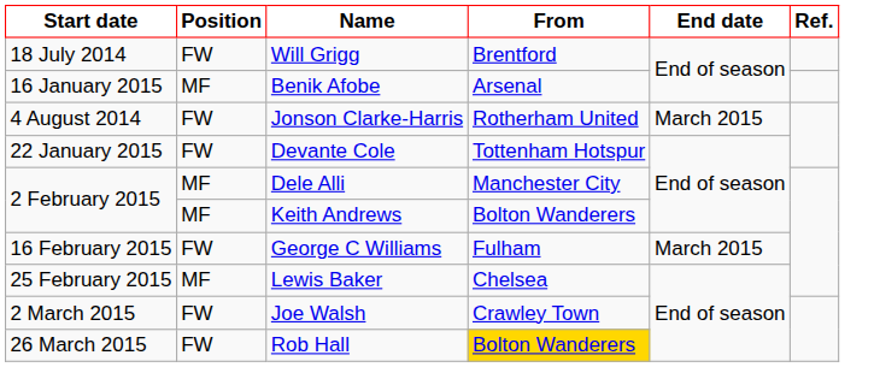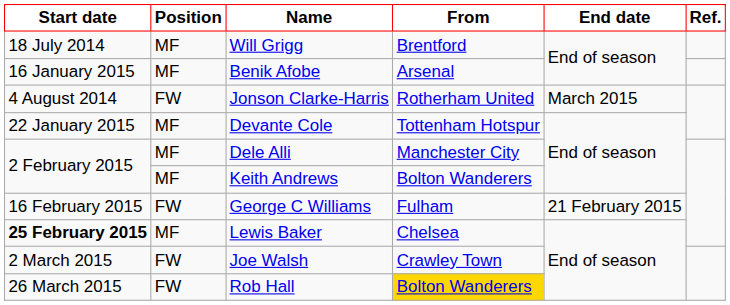 <table class="wikitable">
 <tr>
 <th style="background:#FFFFFF; color:black; border:1px solid red;">Start date</th>
 <th style="background:#FFFFFF; color:black; border:1px solid red;">Position</th>
 <th style="background:#FFFFFF; color:black; border:1px solid red;">Name</th>
 <th style="background:#FFFFFF; color:black; border:1px solid red;">From</th>
 <th style="background:#FFFFFF; color:black; border:1px solid red;">End date</th>
 <th style="background:#FFFFFF; color:black; border:1px solid red;">Ref.</th>
 </tr>
 <tr>
 <td>18 July 2014</td>
-<td>FW</td>
+<td>MF</td>
 <td> <a href='#'>Will Grigg</a></td>
 <td><a href='#'>Brentford</a></td>
 <td rowspan="2">End of season</td>
 <td></td>
 </tr>
 <tr>
 <td>16 January 2015</td>
 <td>MF</td>
 <td> <a href='#'>Benik Afobe</a></td>
 <td><a href='#'>Arsenal</a></td>
 <td></td>
 </tr>
 <tr>
 <td>4 August 2014</td>
 <td>FW</td>
 <td> <a href='#'>Jonson Clarke-Harris</a></td>
 <td><a href='#'>Rotherham United</a></td>
 <td>March 2015</td>
 <td rowspan="2"></td>
 </tr>
 <tr>
 <td>22 January 2015</td>
-<td>FW</td>
+<td>MF</td>
 <td> <a href='#'>Devante Cole</a></td>
 <td><a href='#'>Tottenham Hotspur</a></td>
 <td rowspan="3">End of season</td>
 </tr>
 <tr>
 <td rowspan="2">2 February 2015</td>
 <td>MF</td>
 <td> <a href='#'>Dele Alli</a></td>
 <td><a href='#'>Manchester City</a></td>
 <td rowspan="4"></td>
 </tr>
 <tr>
 <td>MF</td>
 <td> <a href='#'>Keith Andrews</a></td>
 <td><a href='#'>Bolton Wanderers</a></td>
 </tr>
 <tr>
 <td>16 February 2015</td>
 <td>FW</td>
 <td> <a href='#'>George C Williams</a></td>
 <td><a href='#'>Fulham</a></td>
-<td>March 2015</td>
+<td>21 February 2015</td>
 </tr>
 <tr>
-<td>25 February 2015</td>
+<td><strong>25 February 2015</strong></td>
 <td>MF</td>
 <td> <a href='#'>Lewis Baker</a></td>
 <td><a href='#'>Chelsea</a></td>
 <td rowspan="3">End of season</td>
 </tr>
 <tr>
 <td>2 March 2015</td>
 <td>FW</td>
 <td> <a href='#'>Joe Walsh</a></td>
 <td><a href='#'>Crawley Town</a></td>
 <td rowspan="2"></td>
 </tr>
 <tr>
 <td>26 March 2015</td>
 <td>FW</td>
 <td> <a href='#'>Rob Hall</a></td>
 <td style="background: gold;"><a href='#'>Bolton Wanderers</a></td>
 </tr>
 </table>
